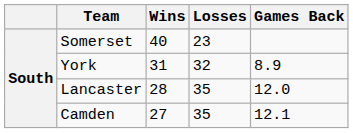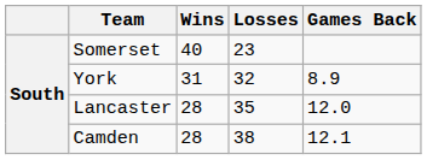 <table class="wikitable">
 <tr>
 <th></th>
 <th>Team</th>
 <th>Wins</th>
 <th>Losses</th>
 <th>Games Back</th>
 </tr>
 <tr>
 <th rowspan="4">South</th>
 <td>Somerset</td>
 <td>40</td>
 <td>23</td>
 <td> </td>
 </tr>
 <tr>
 <td>York</td>
 <td>31</td>
 <td>32</td>
 <td>8.9</td>
 </tr>
 <tr>
 <td>Lancaster</td>
 <td>28</td>
 <td>35</td>
 <td>12.0</td>
 </tr>
 <tr>
 <td>Camden</td>
-<td>27</td>
-<td>35</td>
+<td>28</td>
+<td>38</td>
 <td>12.1</td>
 </tr>
 </table>
